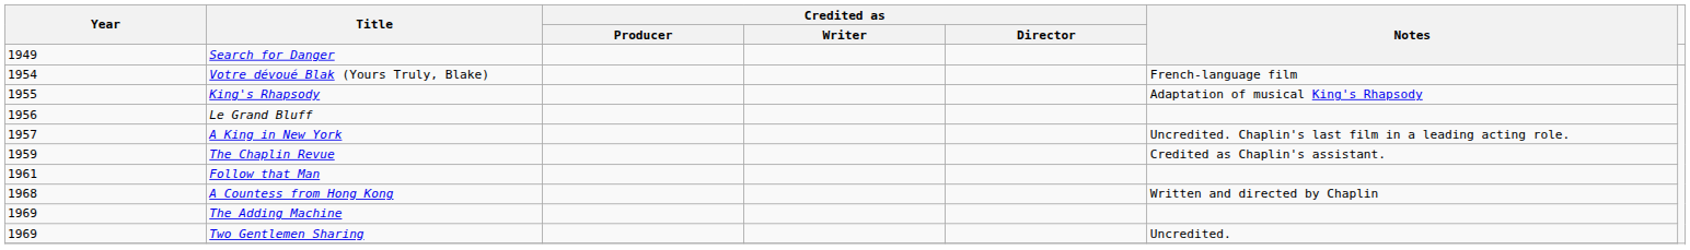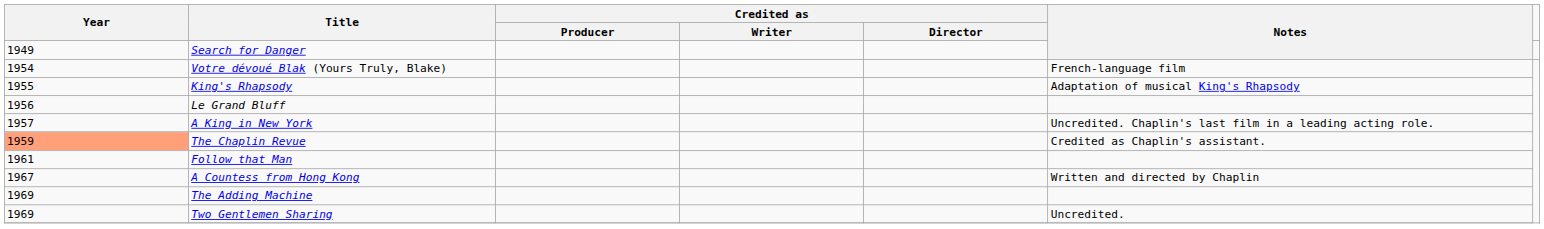 <table class="wikitable sortable" width="90%">
 <tr>
 <th width="12%" rowspan="2" scope="col">Year</th>
 <th width="20%" rowspan="2" scope="col">Title</th>
 <th colspan="3" scope="col">Credited as</th>
 <th rowspan="3" scope="col">Notes</th>
 </tr>
 <tr>
 <th width="12%">Producer</th>
 <th width="12%">Writer</th>
 <th width="12%">Director</th>
 </tr>
 <tr>
 <td align="left">1949</td>
 <td><em><a href='#'>Search for Danger</a></em></td>
 <td></td>
 <td></td>
 <td></td>
 <td></td>
 </tr>
 <tr>
 <td align="left">1954</td>
 <td><em><a href='#'>Votre dévoué Blak</a></em> (Yours Truly, Blake)</td>
 <td></td>
 <td></td>
 <td></td>
 <td>French-language film</td>
 </tr>
 <tr>
 <td align="left">1955</td>
 <td><em><a href='#'>King's Rhapsody</a></em></td>
 <td></td>
 <td></td>
 <td></td>
 <td>Adaptation of musical <a href='#'>King's Rhapsody</a></td>
 </tr>
 <tr>
 <td align="left">1956</td>
 <td><em>Le Grand Bluff</em></td>
 <td></td>
 <td></td>
 <td></td>
 <td></td>
 </tr>
 <tr>
 <td align="left">1957</td>
 <td><em><a href='#'>A King in New York</a></em></td>
 <td></td>
 <td></td>
 <td></td>
 <td>Uncredited. Chaplin's last film in a leading acting role.</td>
 </tr>
 <tr>
-<td align="left">1959</td>
+<td align="left" style="background: lightsalmon;">1959</td>
 <td><em><a href='#'>The Chaplin Revue</a> </em></td>
 <td></td>
 <td></td>
 <td></td>
 <td>Credited as Chaplin's assistant.</td>
 </tr>
 <tr>
 <td align="left">1961</td>
 <td><em><a href='#'>Follow that Man</a></em></td>
 <td></td>
 <td></td>
 <td></td>
 <td></td>
 </tr>
 <tr>
-<td align="left">1968</td>
+<td align="left">1967</td>
 <td><em><a href='#'>A Countess from Hong Kong</a></em></td>
 <td></td>
 <td></td>
 <td></td>
 <td>Written and directed by Chaplin</td>
 </tr>
 <tr>
 <td align="left">1969</td>
 <td><em><a href='#'>The Adding Machine</a></em></td>
 <td></td>
 <td></td>
 <td></td>
 <td></td>
 </tr>
 <tr>
 <td align="left">1969</td>
 <td><em><a href='#'>Two Gentlemen Sharing</a></em></td>
 <td></td>
 <td></td>
 <td></td>
 <td>Uncredited.</td>
 </tr>
 <tr>
 </tr>
 </table>
